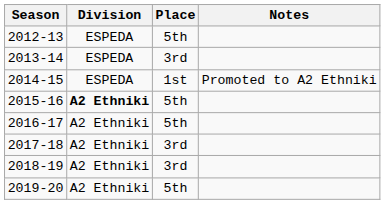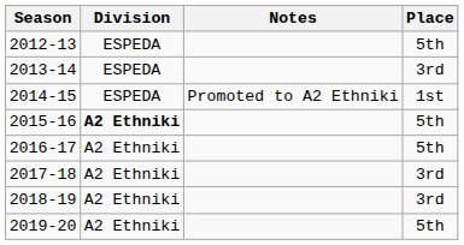 <table class="wikitable" style="text-align:center">
 <tr>
 <th>Season</th>
 <th>Division</th>
+<th>Notes</th>
 <th>Place</th>
-<th>Notes</th>
 </tr>
 <tr>
 <td>2012-13</td>
 <td>ESPEDA</td>
+<td></td>
 <td>5th</td>
-<td></td>
 </tr>
 <tr>
 <td>2013-14</td>
 <td>ESPEDA</td>
+<td></td>
 <td>3rd</td>
-<td></td>
 </tr>
 <tr>
 <td>2014-15</td>
 <td>ESPEDA</td>
+<td>Promoted to A2 Ethniki</td>
 <td>1st</td>
-<td>Promoted to A2 Ethniki</td>
 </tr>
 <tr>
 <td>2015-16</td>
 <td><strong>A2 Ethniki</strong></td>
+<td></td>
 <td>5th</td>
-<td></td>
 </tr>
 <tr>
 <td>2016-17</td>
 <td>A2 Ethniki</td>
+<td></td>
 <td>5th</td>
-<td></td>
 </tr>
 <tr>
 <td>2017-18</td>
 <td>A2 Ethniki</td>
+<td></td>
 <td>3rd</td>
-<td></td>
 </tr>
 <tr>
 <td>2018-19</td>
 <td>A2 Ethniki</td>
+<td></td>
 <td>3rd</td>
-<td></td>
 </tr>
 <tr>
 <td>2019-20</td>
 <td>A2 Ethniki</td>
+<td></td>
 <td>5th</td>
-<td></td>
 </tr>
 </table>
